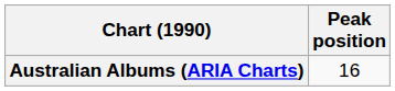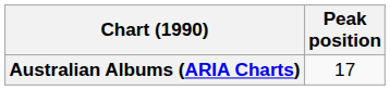 <table class="wikitable sortable plainrowheaders" style="text-align:center">
 <tr>
 <th scope="col">Chart (1990)</th>
 <th scope="col">Peak<br>position</th>
 </tr>
 <tr>
 <th scope="row">Australian Albums (<a href='#'>ARIA Charts</a>)</th>
-<td>16</td>
+<td>17</td>
 </tr>
 </table>
